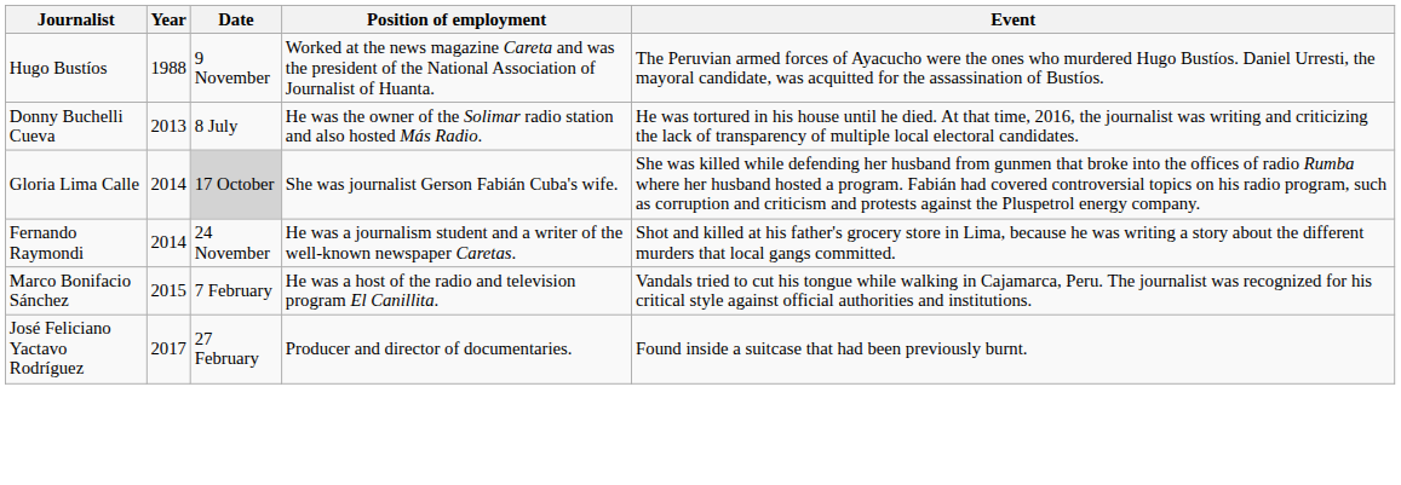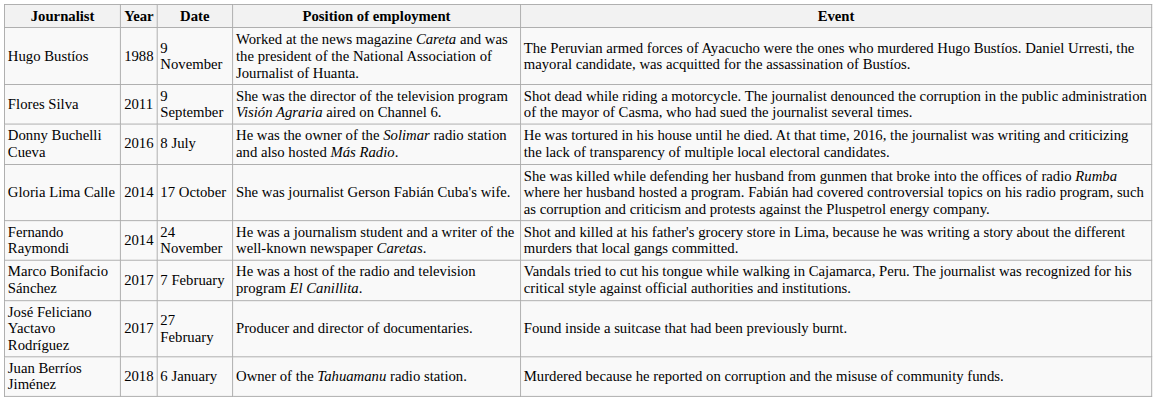 <table class="wikitable sortable mw-collapsible mw-collapsed">
 <tr>
 <th>Journalist</th>
 <th>Year</th>
 <th>Date</th>
 <th>Position of employment</th>
 <th>Event</th>
 </tr>
 <tr>
 <td>Hugo Bustíos</td>
 <td>1988</td>
 <td>9 November</td>
 <td>Worked at the news magazine <em>Careta</em> and was the president of the National Association of Journalist of Huanta.</td>
 <td>The Peruvian armed forces of Ayacucho were the ones who murdered Hugo Bustíos. Daniel Urresti, the mayoral candidate, was acquitted for the assassination of Bustíos.</td>
 </tr>
 <tr>
+<td>Flores Silva</td>
+<td>2011</td>
+<td>9 September</td>
+<td>She was the director of the television program <em>Visión Agraria</em> aired on Channel 6.</td>
+<td>Shot dead while riding a motorcycle. The journalist denounced the corruption in the public administration of the mayor of Casma, who had sued the journalist several times.</td>
+</tr>
+<tr>
 <td>Donny Buchelli Cueva</td>
-<td>2013</td>
+<td>2016</td>
 <td>8 July</td>
 <td>He was the owner of the <em>Solimar</em> radio station and also hosted <em>Más Radio</em>.</td>
 <td>He was tortured in his house until he died. At that time, 2016, the journalist was writing and criticizing the lack of transparency of multiple local electoral candidates.</td>
 </tr>
 <tr>
 <td>Gloria Lima Calle</td>
 <td>2014</td>
-<td style="background: lightgrey;">17 October</td>
+<td>17 October</td>
 <td>She was journalist Gerson Fabián Cuba's wife.</td>
 <td>She was killed while defending her husband from gunmen that broke into the offices of radio <em>Rumba</em> where her husband hosted a program. Fabián had covered controversial topics on his radio program, such as corruption and criticism and protests against the Pluspetrol energy company.</td>
 </tr>
 <tr>
 <td>Fernando Raymondi</td>
 <td>2014</td>
 <td>24 November</td>
 <td>He was a journalism student and a writer of the well-known newspaper <em>Caretas</em>.</td>
 <td>Shot and killed at his father's grocery store in Lima, because he was writing a story about the different murders that local gangs committed.</td>
 </tr>
 <tr>
 <td>Marco Bonifacio Sánchez</td>
-<td>2015</td>
+<td>2017</td>
 <td>7 February</td>
 <td>He was a host of the radio and television program <em>El Canillita</em>.</td>
 <td>Vandals tried to cut his tongue while walking in Cajamarca, Peru. The journalist was recognized for his critical style against official authorities and institutions.</td>
 </tr>
 <tr>
 <td>José Feliciano Yactavo Rodríguez</td>
 <td>2017</td>
 <td>27 February</td>
 <td>Producer and director of documentaries.</td>
 <td>Found inside a suitcase that had been previously burnt.</td>
 </tr>
+<tr>
+<td>Juan Berríos Jiménez</td>
+<td>2018</td>
+<td>6 January</td>
+<td>Owner of the <em>Tahuamanu</em> radio station.</td>
+<td>Murdered because he reported on corruption and the misuse of community funds.</td>
+</tr>
 </table>
